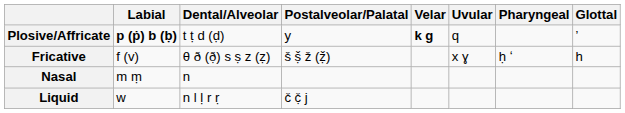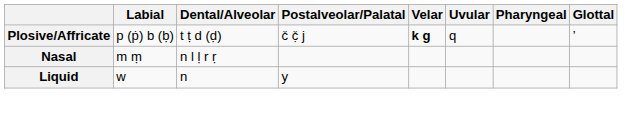 <table class="wikitable">
 <tr>
 <th></th>
 <th>Labial</th>
 <th>Dental/Alveolar</th>
 <th>Postalveolar/Palatal</th>
 <th>Velar</th>
 <th>Uvular</th>
 <th>Pharyngeal</th>
 <th>Glottal</th>
 </tr>
 <tr>
 <th>Plosive/Affricate</th>
-<td><strong>p (ṗ) b (ḅ)</strong></td>
+<td>p (ṗ) b (ḅ)</td>
 <td>t ṭ d (ḍ)</td>
-<td>y</td>
+<td>č č̣ j</td>
 <td><strong>k g</strong></td>
 <td>q</td>
 <td></td>
 <td>ʼ</td>
 </tr>
 <tr>
-<th>Fricative</th>
-<td>f (v)</td>
-<td>θ ð (ð̣) s ṣ z (ẓ)</td>
-<td>š ṣ̌ ž (ẓ̌)</td>
-<td></td>
-<td>x ɣ</td>
-<td>ḥ ʻ</td>
-<td>h</td>
-</tr>
-<tr>
 <th>Nasal</th>
 <td>m ṃ</td>
-<td>n</td>
+<td>n l ḷ r ṛ</td>
 <td></td>
 <td></td>
 <td></td>
 <td></td>
 <td></td>
 </tr>
 <tr>
 <th>Liquid</th>
 <td>w</td>
-<td>n l ḷ r ṛ</td>
-<td>č č̣ j</td>
+<td>n</td>
+<td>y</td>
 <td></td>
 <td></td>
 <td></td>
 <td></td>
 </tr>
 </table>
